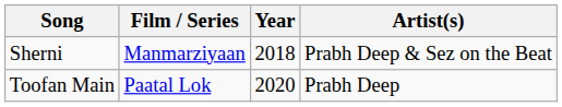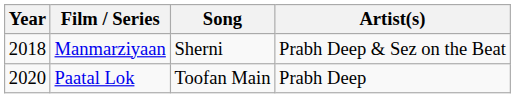 <table class="wikitable">
 <tr>
+<th>Year</th>
+<th>Film / Series</th>
 <th>Song</th>
-<th>Film / Series</th>
-<th>Year</th>
 <th>Artist(s)</th>
 </tr>
 <tr>
+<td>2018</td>
+<td><a href='#'>Manmarziyaan</a></td>
 <td>Sherni</td>
-<td><a href='#'>Manmarziyaan</a></td>
-<td>2018</td>
 <td>Prabh Deep & Sez on the Beat</td>
 </tr>
 <tr>
+<td>2020</td>
+<td><a href='#'>Paatal Lok</a></td>
 <td>Toofan Main</td>
-<td><a href='#'>Paatal Lok</a></td>
-<td>2020</td>
 <td>Prabh Deep</td>
 </tr>
 </table>
